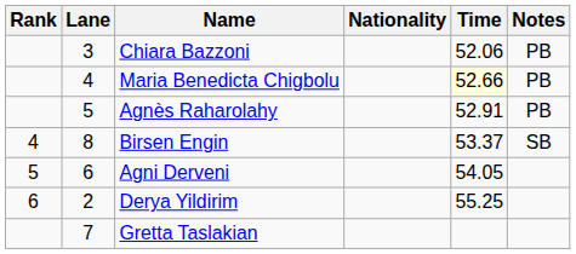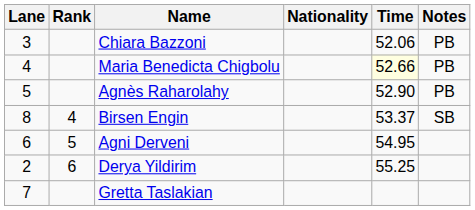 <table class="wikitable sortable" style="text-align:center">
 <tr>
+<th>Lane</th>
 <th>Rank</th>
-<th>Lane</th>
 <th>Name</th>
 <th>Nationality</th>
 <th>Time</th>
 <th>Notes</th>
 </tr>
 <tr>
+<td>3</td>
 <td></td>
-<td>3</td>
 <td align="left"><a href='#'>Chiara Bazzoni</a></td>
 <td align="left"></td>
 <td>52.06</td>
 <td>PB</td>
 </tr>
 <tr>
+<td>4</td>
 <td></td>
-<td>4</td>
 <td align="left"><a href='#'>Maria Benedicta Chigbolu</a></td>
 <td align="left"></td>
 <td style="background: lightyellow;">52.66</td>
 <td>PB</td>
 </tr>
 <tr>
+<td>5</td>
 <td></td>
-<td>5</td>
 <td align="left"><a href='#'>Agnès Raharolahy</a></td>
 <td align="left"></td>
-<td>52.91</td>
+<td>52.90</td>
 <td>PB</td>
 </tr>
 <tr>
+<td>8</td>
 <td>4</td>
-<td>8</td>
 <td align="left"><a href='#'>Birsen Engin</a></td>
 <td align="left"></td>
 <td>53.37</td>
 <td>SB</td>
 </tr>
 <tr>
+<td>6</td>
 <td>5</td>
-<td>6</td>
 <td align="left"><a href='#'>Agni Derveni</a></td>
 <td align="left"></td>
-<td>54.05</td>
+<td>54.95</td>
 <td></td>
 </tr>
 <tr>
+<td>2</td>
 <td>6</td>
-<td>2</td>
 <td align="left"><a href='#'>Derya Yildirim</a></td>
 <td align="left"></td>
 <td>55.25</td>
 <td></td>
 </tr>
 <tr>
+<td>7</td>
 <td></td>
-<td>7</td>
 <td align="left"><a href='#'>Gretta Taslakian</a></td>
 <td align="left"></td>
 <td></td>
 <td></td>
 </tr>
 </table>
